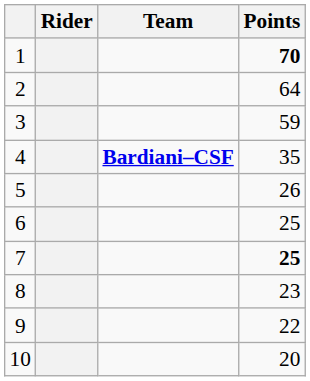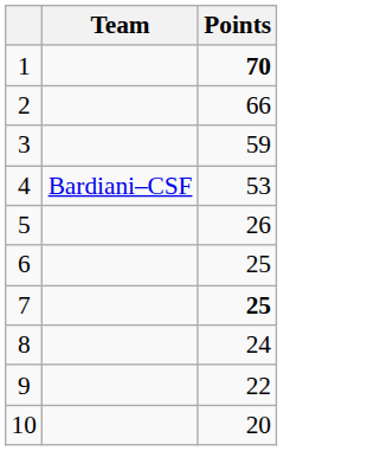 <table class="wikitable plainrowheaders">
 <tr>
 <th></th>
-<th>Rider</th>
 <th>Team</th>
 <th>Points</th>
 </tr>
 <tr>
 <td style="text-align:center;">1</td>
-<th scope="row"> </th>
 <td></td>
 <td style="text-align:right;"><strong>70</strong></td>
 </tr>
 <tr>
 <td style="text-align:center;">2</td>
-<th scope="row"></th>
 <td></td>
-<td style="text-align:right;">64</td>
+<td style="text-align:right;">66</td>
 </tr>
 <tr>
 <td style="text-align:center;">3</td>
-<th scope="row"></th>
 <td></td>
 <td style="text-align:right;">59</td>
 </tr>
 <tr>
 <td style="text-align:center;">4</td>
-<th scope="row"></th>
-<td><strong><a href='#'>Bardiani–CSF</a></strong></td>
-<td style="text-align:right;">35</td>
+<td><a href='#'>Bardiani–CSF</a></td>
+<td style="text-align:right;">53</td>
 </tr>
 <tr>
 <td style="text-align:center;">5</td>
-<th scope="row"></th>
 <td></td>
 <td style="text-align:right;">26</td>
 </tr>
 <tr>
 <td style="text-align:center;">6</td>
-<th scope="row"> </th>
 <td></td>
 <td style="text-align:right;">25</td>
 </tr>
 <tr>
 <td style="text-align:center;">7</td>
-<th scope="row"></th>
 <td></td>
 <td style="text-align:right;"><strong>25</strong></td>
 </tr>
 <tr>
 <td style="text-align:center;">8</td>
-<th scope="row"></th>
 <td></td>
-<td style="text-align:right;">23</td>
+<td style="text-align:right;">24</td>
 </tr>
 <tr>
 <td style="text-align:center;">9</td>
-<th scope="row"></th>
 <td></td>
 <td style="text-align:right;">22</td>
 </tr>
 <tr>
 <td style="text-align:center;">10</td>
-<th scope="row"> </th>
 <td></td>
 <td style="text-align:right;">20</td>
 </tr>
 </table>
